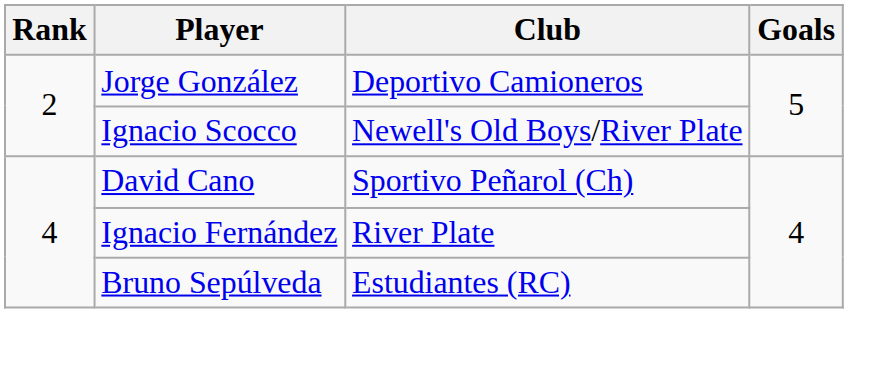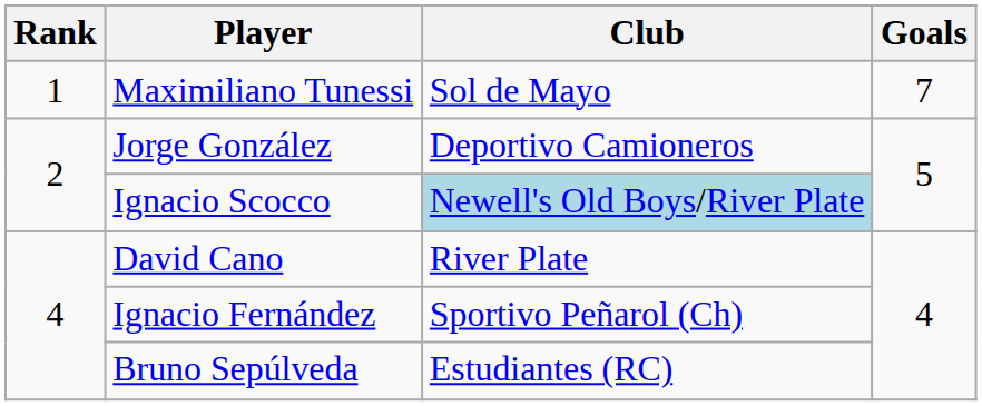 <table class="wikitable" border="1">
 <tr>
 <th>Rank</th>
 <th>Player</th>
 <th>Club</th>
 <th>Goals</th>
+</tr>
+<tr>
+<td align=center>1</td>
+<td> <a href='#'>Maximiliano Tunessi</a></td>
+<td><a href='#'>Sol de Mayo</a></td>
+<td align=center>7</td>
 </tr>
 <tr>
 <td align=center rowspan=2>2</td>
 <td> <a href='#'>Jorge González</a></td>
 <td><a href='#'>Deportivo Camioneros</a></td>
 <td align=center rowspan=2>5</td>
 </tr>
 <tr>
 <td> <a href='#'>Ignacio Scocco</a></td>
-<td><a href='#'>Newell's Old Boys</a>/<a href='#'>River Plate</a></td>
+<td style="background: lightblue;"><a href='#'>Newell's Old Boys</a>/<a href='#'>River Plate</a></td>
 </tr>
 <tr>
 <td align=center rowspan=3>4</td>
 <td> <a href='#'>David Cano</a></td>
-<td><a href='#'>Sportivo Peñarol (Ch)</a></td>
+<td><a href='#'>River Plate</a></td>
 <td align=center rowspan=3>4</td>
 </tr>
 <tr>
 <td> <a href='#'>Ignacio Fernández</a></td>
-<td><a href='#'>River Plate</a></td>
+<td><a href='#'>Sportivo Peñarol (Ch)</a></td>
 </tr>
 <tr>
 <td> <a href='#'>Bruno Sepúlveda</a></td>
 <td><a href='#'>Estudiantes (RC)</a></td>
 </tr>
 </table>
